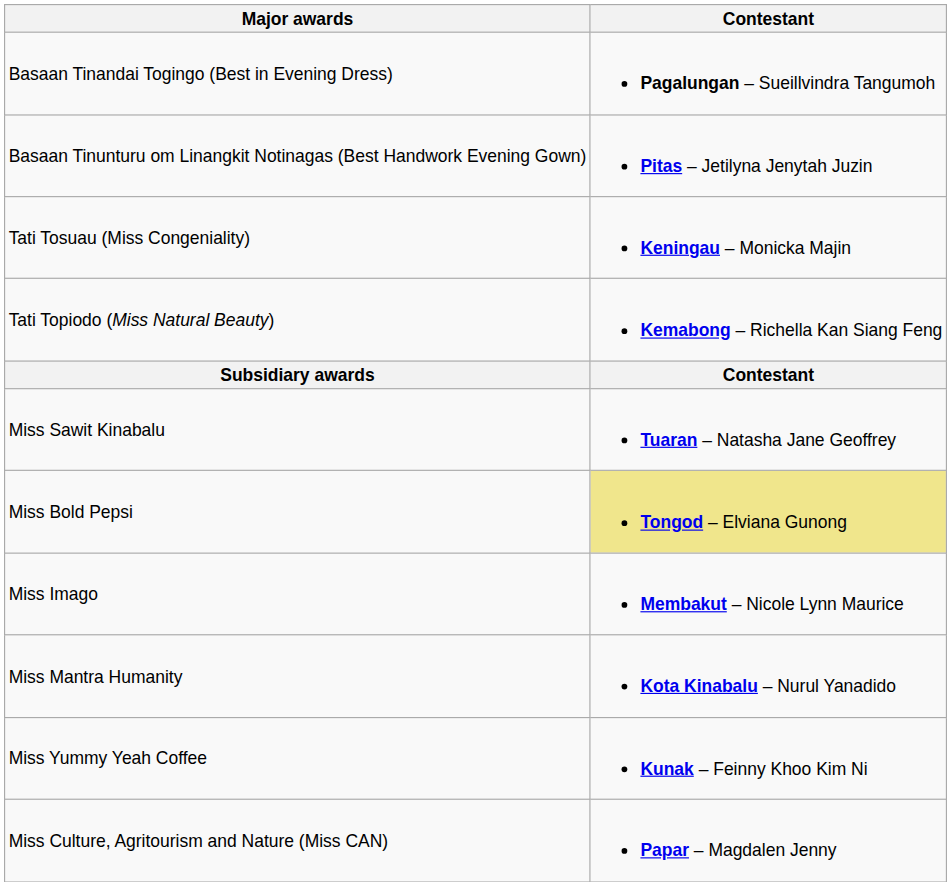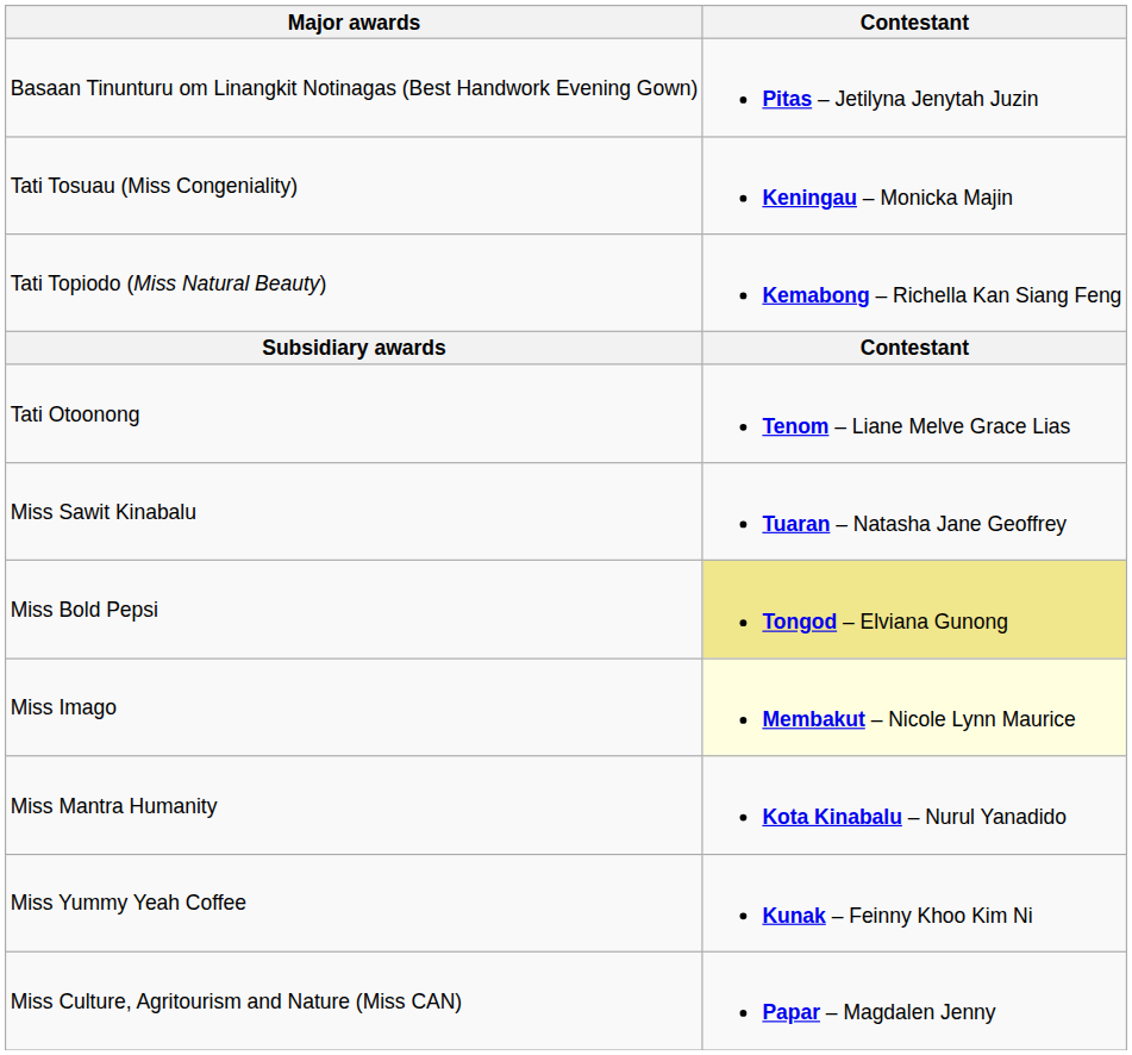 <table class="wikitable sortable" style="font-size: 95%;">
 <tr>
 <th>Major awards</th>
 <th>Contestant</th>
-</tr>
-<tr>
-<td>Basaan Tinandai Togingo (Best in Evening Dress)</td>
-<td><br><ul><li><strong>Pagalungan</strong> – Sueillvindra Tangumoh</li></ul></td>
 </tr>
 <tr>
 <td>Basaan Tinunturu om Linangkit Notinagas (Best Handwork Evening Gown)</td>
 <td><br><ul><li><strong><a href='#'>Pitas</a></strong> – Jetilyna Jenytah Juzin</li></ul></td>
 </tr>
 <tr>
 <td>Tati Tosuau (Miss Congeniality)</td>
 <td><br><ul><li><strong><a href='#'>Keningau</a></strong> – Monicka Majin</li></ul></td>
 </tr>
 <tr>
 <td>Tati Topiodo (<em>Miss Natural Beauty</em>)</td>
 <td><br><ul><li><strong><a href='#'>Kemabong</a></strong> – Richella Kan Siang Feng</li></ul></td>
 </tr>
 <tr>
 <th>Subsidiary awards</th>
 <th>Contestant</th>
 </tr>
 <tr>
+<td>Tati Otoonong</td>
+<td><br><ul><li><strong><a href='#'>Tenom</a></strong> – Liane Melve Grace Lias</li></ul></td>
+</tr>
+<tr>
 <td>Miss Sawit Kinabalu</td>
 <td><br><ul><li><strong><a href='#'>Tuaran</a></strong> – Natasha Jane Geoffrey</li></ul></td>
 </tr>
 <tr>
 <td>Miss Bold Pepsi</td>
 <td style="background: khaki;"><br><ul><li><strong><a href='#'>Tongod</a></strong> – Elviana Gunong</li></ul></td>
 </tr>
 <tr>
 <td>Miss Imago</td>
-<td><br><ul><li><strong><a href='#'>Membakut</a></strong> – Nicole Lynn Maurice</li></ul></td>
+<td style="background: lightyellow;"><br><ul><li><strong><a href='#'>Membakut</a></strong> – Nicole Lynn Maurice</li></ul></td>
 </tr>
 <tr>
 <td>Miss Mantra Humanity</td>
 <td><br><ul><li><strong><a href='#'>Kota Kinabalu</a></strong> – Nurul Yanadido</li></ul></td>
 </tr>
 <tr>
 <td>Miss Yummy Yeah Coffee</td>
 <td><br><ul><li><strong><a href='#'>Kunak</a></strong> – Feinny Khoo Kim Ni</li></ul></td>
 </tr>
 <tr>
 <td>Miss Culture, Agritourism and Nature (Miss CAN)</td>
 <td><br><ul><li><strong><a href='#'>Papar</a></strong> – Magdalen Jenny</li></ul></td>
 </tr>
 </table>
